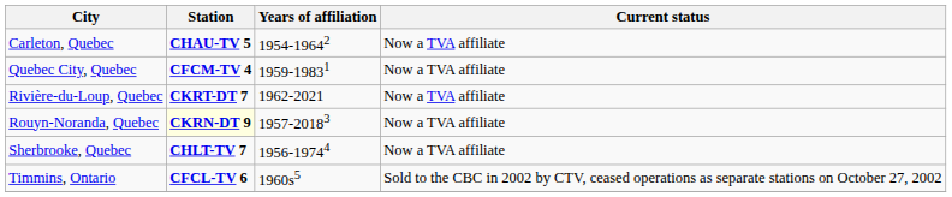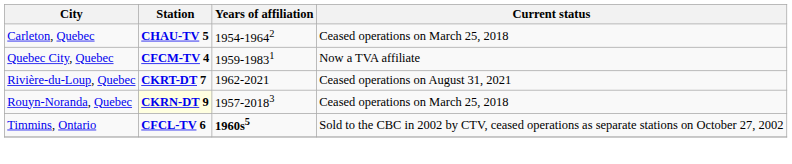 <table class="wikitable">
 <tr>
 <th>City</th>
 <th>Station</th>
 <th>Years of affiliation</th>
 <th>Current status</th>
 </tr>
 <tr>
 <td><a href='#'>Carleton</a>, <a href='#'>Quebec</a></td>
 <td><strong><a href='#'>CHAU-TV</a> 5</strong></td>
 <td>1954-1964<sup>2</sup></td>
-<td>Now a <a href='#'>TVA</a> affiliate</td>
+<td>Ceased operations on March 25, 2018</td>
 </tr>
 <tr>
 <td><a href='#'>Quebec City</a>, <a href='#'>Quebec</a></td>
 <td><strong><a href='#'>CFCM-TV</a> 4</strong></td>
 <td>1959-1983<sup>1</sup></td>
 <td>Now a TVA affiliate</td>
 </tr>
 <tr>
 <td><a href='#'>Rivière-du-Loup</a>, <a href='#'>Quebec</a></td>
 <td><strong><a href='#'>CKRT-DT</a> 7</strong></td>
 <td>1962-2021</td>
-<td>Now a <a href='#'>TVA</a> affiliate</td>
+<td>Ceased operations on August 31, 2021</td>
 </tr>
 <tr>
 <td><a href='#'>Rouyn-Noranda</a>, <a href='#'>Quebec</a></td>
 <td style="background: lightyellow;"><strong><a href='#'>CKRN-DT</a> 9</strong></td>
 <td>1957-2018<sup>3</sup></td>
-<td>Now a TVA affiliate</td>
-</tr>
-<tr>
-<td><a href='#'>Sherbrooke</a>, <a href='#'>Quebec</a></td>
-<td><strong><a href='#'>CHLT-TV</a> 7</strong></td>
-<td>1956-1974<sup>4</sup></td>
-<td>Now a TVA affiliate</td>
+<td>Ceased operations on March 25, 2018</td>
 </tr>
 <tr>
 <td><a href='#'>Timmins</a>, <a href='#'>Ontario</a></td>
 <td><strong><a href='#'>CFCL-TV</a> 6</strong></td>
-<td>1960s<sup>5</sup></td>
+<td><strong>1960s<sup>5</sup></strong></td>
 <td>Sold to the CBC in 2002 by CTV, ceased operations as separate stations on October 27, 2002</td>
 </tr>
 <tr>
 </tr>
 </table>
